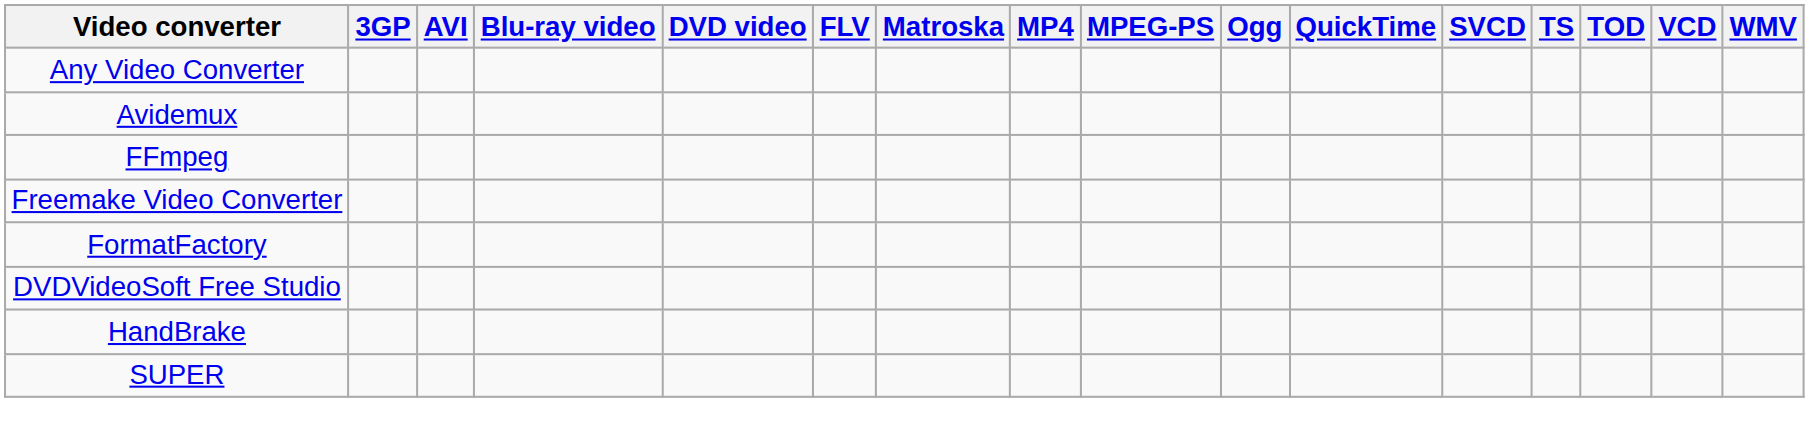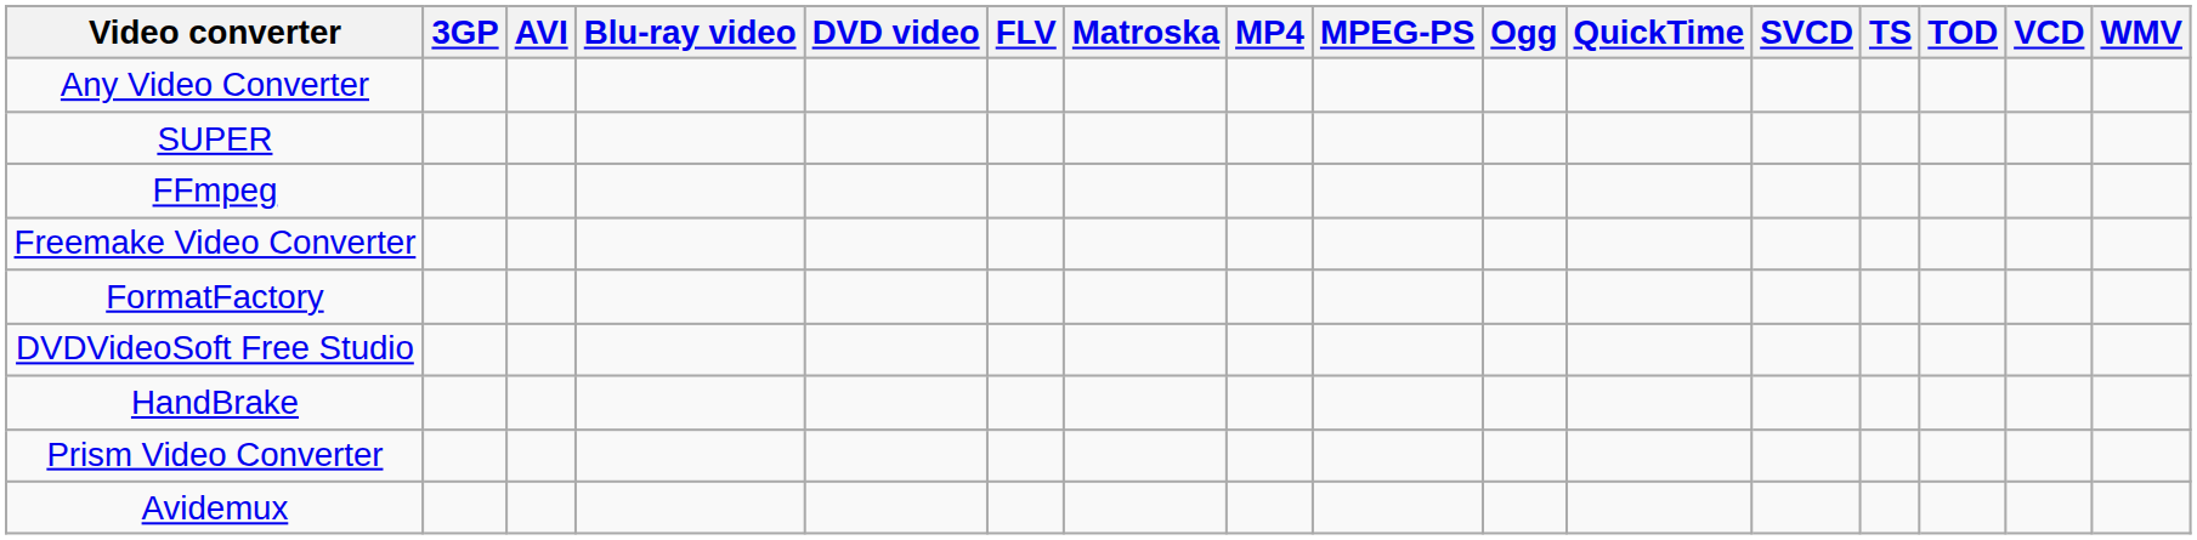 <table style="font-size: 85%; text-align: center;" class="wikitable sortable sort-under">
 <tr>
 <th>Video converter</th>
 <th><a href='#'>3GP</a></th>
 <th><a href='#'>AVI</a></th>
 <th><a href='#'>Blu-ray video</a></th>
 <th><a href='#'>DVD video</a></th>
 <th><a href='#'>FLV</a></th>
 <th><a href='#'>Matroska</a></th>
 <th><a href='#'>MP4</a></th>
 <th><a href='#'>MPEG-PS</a></th>
 <th><a href='#'>Ogg</a></th>
 <th><a href='#'>QuickTime</a></th>
 <th><a href='#'>SVCD</a></th>
 <th><a href='#'>TS</a></th>
 <th><a href='#'>TOD</a></th>
 <th><a href='#'>VCD</a></th>
 <th><a href='#'>WMV</a></th>
 </tr>
 <tr>
 <td><a href='#'>Any Video Converter</a></td>
 <td></td>
 <td></td>
 <td></td>
 <td></td>
 <td></td>
 <td></td>
 <td></td>
 <td></td>
 <td></td>
 <td></td>
 <td></td>
 <td></td>
 <td></td>
 <td></td>
 <td></td>
 </tr>
 <tr>
-<td><a href='#'>Avidemux</a></td>
+<td><a href='#'>SUPER</a></td>
 <td></td>
 <td></td>
 <td></td>
 <td></td>
 <td></td>
 <td></td>
 <td></td>
 <td></td>
 <td></td>
 <td></td>
 <td></td>
 <td></td>
 <td></td>
 <td></td>
 <td></td>
 </tr>
 <tr>
 <td><a href='#'>FFmpeg</a></td>
 <td></td>
 <td></td>
 <td></td>
 <td></td>
 <td></td>
 <td></td>
 <td></td>
 <td></td>
 <td></td>
 <td></td>
 <td></td>
 <td></td>
 <td></td>
 <td></td>
 <td></td>
 </tr>
 <tr>
 <td><a href='#'>Freemake Video Converter</a></td>
 <td></td>
 <td></td>
 <td></td>
 <td></td>
 <td></td>
 <td></td>
 <td></td>
 <td></td>
 <td></td>
 <td></td>
 <td></td>
 <td></td>
 <td></td>
 <td></td>
 <td></td>
 </tr>
 <tr>
 <td><a href='#'>FormatFactory</a></td>
 <td></td>
 <td></td>
 <td></td>
 <td></td>
 <td></td>
 <td></td>
 <td></td>
 <td></td>
 <td></td>
 <td></td>
 <td></td>
 <td></td>
 <td></td>
 <td></td>
 <td></td>
 </tr>
 <tr>
 <td><a href='#'>DVDVideoSoft Free Studio</a></td>
 <td></td>
 <td></td>
 <td></td>
 <td></td>
 <td></td>
 <td></td>
 <td></td>
 <td></td>
 <td></td>
 <td></td>
 <td></td>
 <td></td>
 <td></td>
 <td></td>
 <td></td>
 </tr>
 <tr>
 <td><a href='#'>HandBrake</a></td>
 <td></td>
 <td></td>
 <td></td>
 <td></td>
 <td></td>
 <td></td>
 <td></td>
 <td></td>
 <td></td>
 <td></td>
 <td></td>
 <td></td>
 <td></td>
 <td></td>
 <td></td>
 </tr>
 <tr>
-<td><a href='#'>SUPER</a></td>
+<td><a href='#'>Prism Video Converter</a></td>
+<td></td>
+<td></td>
+<td></td>
+<td></td>
+<td></td>
+<td></td>
+<td></td>
+<td></td>
+<td></td>
+<td></td>
+<td></td>
+<td></td>
+<td></td>
+<td></td>
+<td></td>
+</tr>
+<tr>
+<td><a href='#'>Avidemux</a></td>
 <td></td>
 <td></td>
 <td></td>
 <td></td>
 <td></td>
 <td></td>
 <td></td>
 <td></td>
 <td></td>
 <td></td>
 <td></td>
 <td></td>
 <td></td>
 <td></td>
 <td></td>
 </tr>
 </table>
